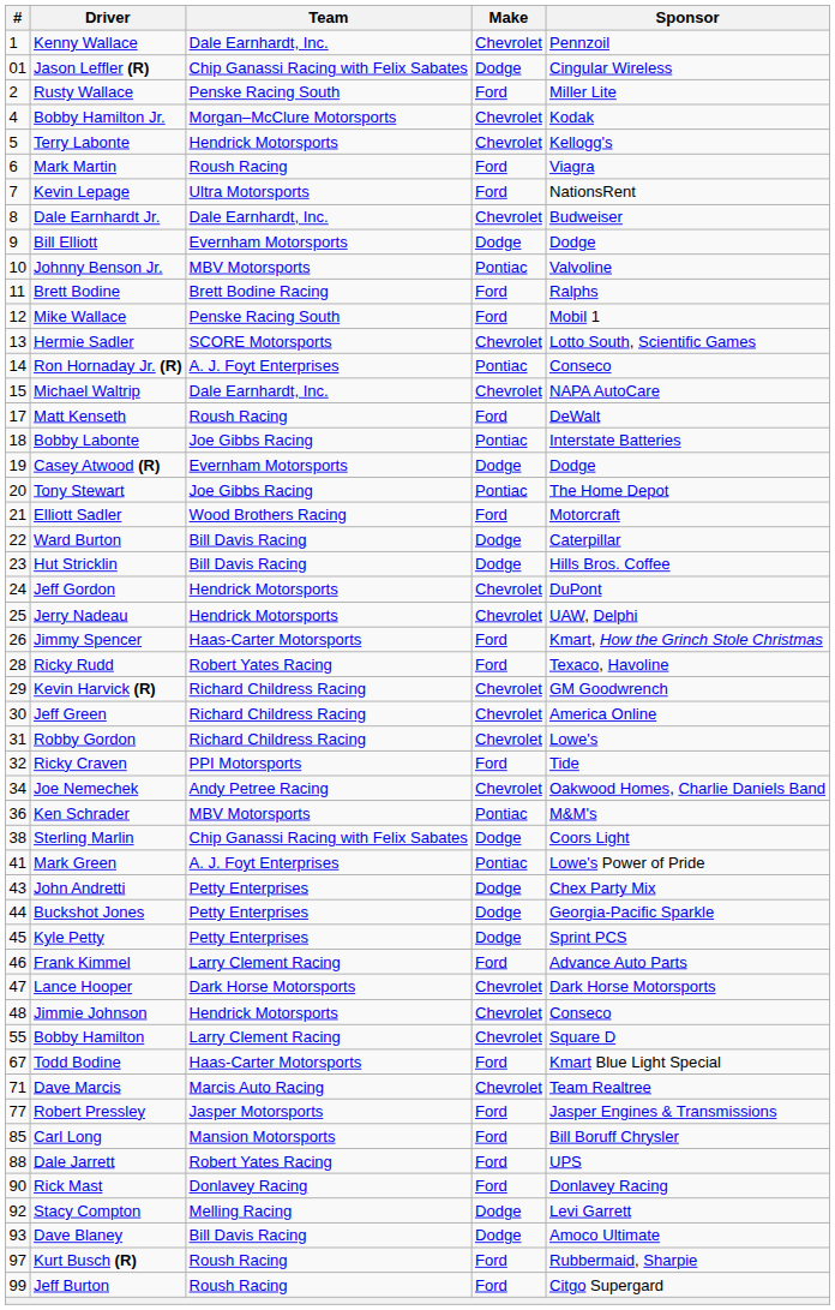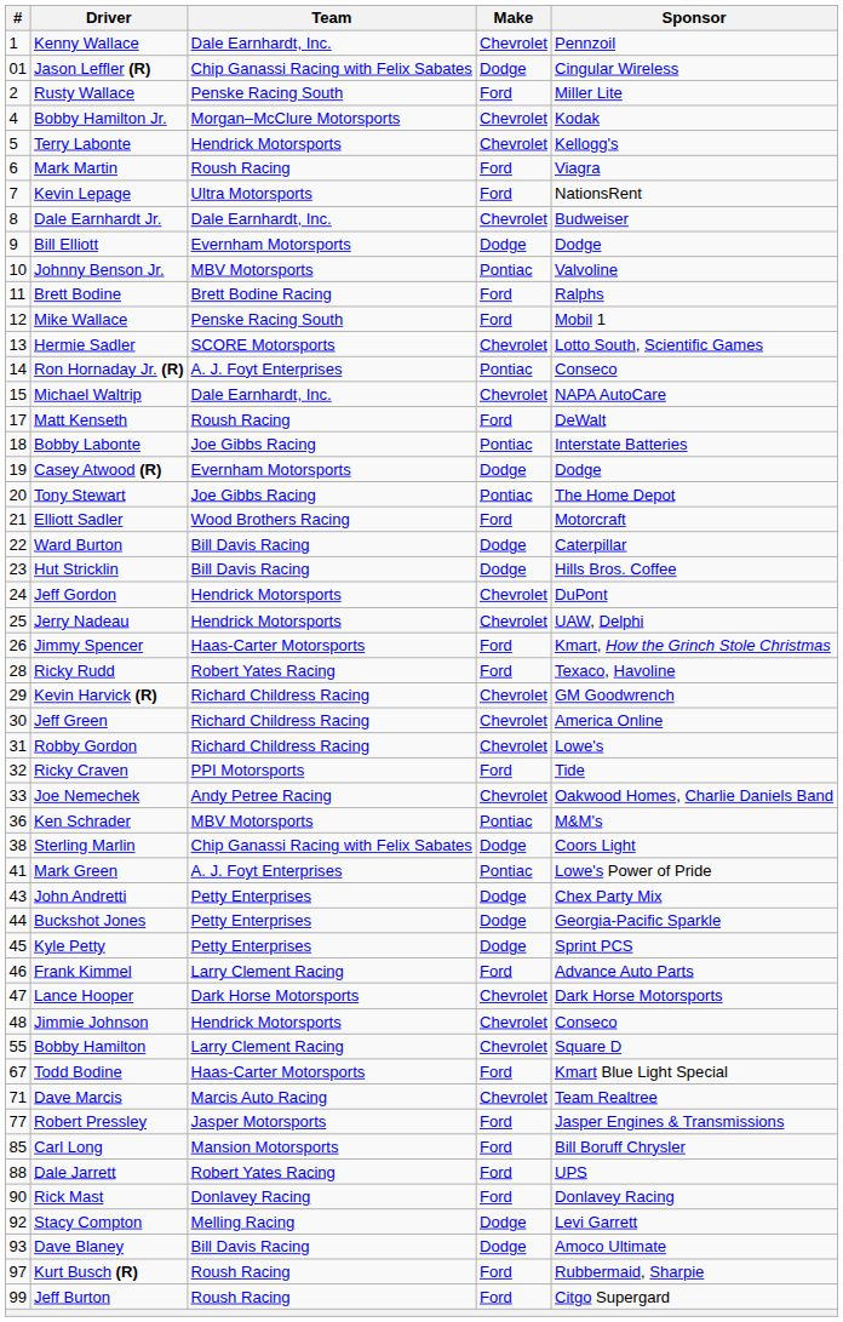 <table class="wikitable" style="font-size:95%">
 <tr>
 <th>#</th>
 <th>Driver</th>
 <th>Team</th>
 <th>Make</th>
 <th>Sponsor</th>
 </tr>
 <tr>
 <td>1</td>
 <td><a href='#'>Kenny Wallace</a></td>
 <td><a href='#'>Dale Earnhardt, Inc.</a></td>
 <td><a href='#'>Chevrolet</a></td>
 <td><a href='#'>Pennzoil</a></td>
 </tr>
 <tr>
 <td>01</td>
 <td><a href='#'>Jason Leffler</a> <strong>(R)</strong></td>
 <td><a href='#'>Chip Ganassi Racing with Felix Sabates</a></td>
 <td><a href='#'>Dodge</a></td>
 <td><a href='#'>Cingular Wireless</a></td>
 </tr>
 <tr>
 <td>2</td>
 <td><a href='#'>Rusty Wallace</a></td>
 <td><a href='#'>Penske Racing South</a></td>
 <td><a href='#'>Ford</a></td>
 <td><a href='#'>Miller Lite</a></td>
 </tr>
 <tr>
 <td>4</td>
 <td><a href='#'>Bobby Hamilton Jr.</a></td>
 <td><a href='#'>Morgan–McClure Motorsports</a></td>
 <td><a href='#'>Chevrolet</a></td>
 <td><a href='#'>Kodak</a></td>
 </tr>
 <tr>
 <td>5</td>
 <td><a href='#'>Terry Labonte</a></td>
 <td><a href='#'>Hendrick Motorsports</a></td>
 <td><a href='#'>Chevrolet</a></td>
 <td><a href='#'>Kellogg's</a></td>
 </tr>
 <tr>
 <td>6</td>
 <td><a href='#'>Mark Martin</a></td>
 <td><a href='#'>Roush Racing</a></td>
 <td><a href='#'>Ford</a></td>
 <td><a href='#'>Viagra</a></td>
 </tr>
 <tr>
 <td>7</td>
 <td><a href='#'>Kevin Lepage</a></td>
 <td><a href='#'>Ultra Motorsports</a></td>
 <td><a href='#'>Ford</a></td>
 <td>NationsRent</td>
 </tr>
 <tr>
 <td>8</td>
 <td><a href='#'>Dale Earnhardt Jr.</a></td>
 <td><a href='#'>Dale Earnhardt, Inc.</a></td>
 <td><a href='#'>Chevrolet</a></td>
 <td><a href='#'>Budweiser</a></td>
 </tr>
 <tr>
 <td>9</td>
 <td><a href='#'>Bill Elliott</a></td>
 <td><a href='#'>Evernham Motorsports</a></td>
 <td><a href='#'>Dodge</a></td>
 <td><a href='#'>Dodge</a></td>
 </tr>
 <tr>
 <td>10</td>
 <td><a href='#'>Johnny Benson Jr.</a></td>
 <td><a href='#'>MBV Motorsports</a></td>
 <td><a href='#'>Pontiac</a></td>
 <td><a href='#'>Valvoline</a></td>
 </tr>
 <tr>
 <td>11</td>
 <td><a href='#'>Brett Bodine</a></td>
 <td><a href='#'>Brett Bodine Racing</a></td>
 <td><a href='#'>Ford</a></td>
 <td><a href='#'>Ralphs</a></td>
 </tr>
 <tr>
 <td>12</td>
 <td><a href='#'>Mike Wallace</a></td>
 <td><a href='#'>Penske Racing South</a></td>
 <td><a href='#'>Ford</a></td>
 <td><a href='#'>Mobil</a> 1</td>
 </tr>
 <tr>
 <td>13</td>
 <td><a href='#'>Hermie Sadler</a></td>
 <td><a href='#'>SCORE Motorsports</a></td>
 <td><a href='#'>Chevrolet</a></td>
 <td><a href='#'>Lotto South</a>, <a href='#'>Scientific Games</a></td>
 </tr>
 <tr>
 <td>14</td>
 <td><a href='#'>Ron Hornaday Jr.</a> <strong>(R)</strong></td>
 <td><a href='#'>A. J. Foyt Enterprises</a></td>
 <td><a href='#'>Pontiac</a></td>
 <td><a href='#'>Conseco</a></td>
 </tr>
 <tr>
 <td>15</td>
 <td><a href='#'>Michael Waltrip</a></td>
 <td><a href='#'>Dale Earnhardt, Inc.</a></td>
 <td><a href='#'>Chevrolet</a></td>
 <td><a href='#'>NAPA AutoCare</a></td>
 </tr>
 <tr>
 <td>17</td>
 <td><a href='#'>Matt Kenseth</a></td>
 <td><a href='#'>Roush Racing</a></td>
 <td><a href='#'>Ford</a></td>
 <td><a href='#'>DeWalt</a></td>
 </tr>
 <tr>
 <td>18</td>
 <td><a href='#'>Bobby Labonte</a></td>
 <td><a href='#'>Joe Gibbs Racing</a></td>
 <td><a href='#'>Pontiac</a></td>
 <td><a href='#'>Interstate Batteries</a></td>
 </tr>
 <tr>
 <td>19</td>
 <td><a href='#'>Casey Atwood</a> <strong>(R)</strong></td>
 <td><a href='#'>Evernham Motorsports</a></td>
 <td><a href='#'>Dodge</a></td>
 <td><a href='#'>Dodge</a></td>
 </tr>
 <tr>
 <td>20</td>
 <td><a href='#'>Tony Stewart</a></td>
 <td><a href='#'>Joe Gibbs Racing</a></td>
 <td><a href='#'>Pontiac</a></td>
 <td><a href='#'>The Home Depot</a></td>
 </tr>
 <tr>
 <td>21</td>
 <td><a href='#'>Elliott Sadler</a></td>
 <td><a href='#'>Wood Brothers Racing</a></td>
 <td><a href='#'>Ford</a></td>
 <td><a href='#'>Motorcraft</a></td>
 </tr>
 <tr>
 <td>22</td>
 <td><a href='#'>Ward Burton</a></td>
 <td><a href='#'>Bill Davis Racing</a></td>
 <td><a href='#'>Dodge</a></td>
 <td><a href='#'>Caterpillar</a></td>
 </tr>
 <tr>
 <td>23</td>
 <td><a href='#'>Hut Stricklin</a></td>
 <td><a href='#'>Bill Davis Racing</a></td>
 <td><a href='#'>Dodge</a></td>
 <td><a href='#'>Hills Bros. Coffee</a></td>
 </tr>
 <tr>
 <td>24</td>
 <td><a href='#'>Jeff Gordon</a></td>
 <td><a href='#'>Hendrick Motorsports</a></td>
 <td><a href='#'>Chevrolet</a></td>
 <td><a href='#'>DuPont</a></td>
 </tr>
 <tr>
 <td>25</td>
 <td><a href='#'>Jerry Nadeau</a></td>
 <td><a href='#'>Hendrick Motorsports</a></td>
 <td><a href='#'>Chevrolet</a></td>
 <td><a href='#'>UAW</a>, <a href='#'>Delphi</a></td>
 </tr>
 <tr>
 <td>26</td>
 <td><a href='#'>Jimmy Spencer</a></td>
 <td><a href='#'>Haas-Carter Motorsports</a></td>
 <td><a href='#'>Ford</a></td>
 <td><a href='#'>Kmart</a>, <em><a href='#'>How the Grinch Stole Christmas</a></em></td>
 </tr>
 <tr>
 <td>28</td>
 <td><a href='#'>Ricky Rudd</a></td>
 <td><a href='#'>Robert Yates Racing</a></td>
 <td><a href='#'>Ford</a></td>
 <td><a href='#'>Texaco</a>, <a href='#'>Havoline</a></td>
 </tr>
 <tr>
 <td>29</td>
 <td><a href='#'>Kevin Harvick</a> <strong>(R)</strong></td>
 <td><a href='#'>Richard Childress Racing</a></td>
 <td><a href='#'>Chevrolet</a></td>
 <td><a href='#'>GM Goodwrench</a></td>
 </tr>
 <tr>
 <td>30</td>
 <td><a href='#'>Jeff Green</a></td>
 <td><a href='#'>Richard Childress Racing</a></td>
 <td><a href='#'>Chevrolet</a></td>
 <td><a href='#'>America Online</a></td>
 </tr>
 <tr>
 <td>31</td>
 <td><a href='#'>Robby Gordon</a></td>
 <td><a href='#'>Richard Childress Racing</a></td>
 <td><a href='#'>Chevrolet</a></td>
 <td><a href='#'>Lowe's</a></td>
 </tr>
 <tr>
 <td>32</td>
 <td><a href='#'>Ricky Craven</a></td>
 <td><a href='#'>PPI Motorsports</a></td>
 <td><a href='#'>Ford</a></td>
 <td><a href='#'>Tide</a></td>
 </tr>
 <tr>
-<td>34</td>
+<td>33</td>
 <td><a href='#'>Joe Nemechek</a></td>
 <td><a href='#'>Andy Petree Racing</a></td>
 <td><a href='#'>Chevrolet</a></td>
 <td><a href='#'>Oakwood Homes</a>, <a href='#'>Charlie Daniels Band</a></td>
 </tr>
 <tr>
 <td>36</td>
 <td><a href='#'>Ken Schrader</a></td>
 <td><a href='#'>MBV Motorsports</a></td>
 <td><a href='#'>Pontiac</a></td>
 <td><a href='#'>M&M's</a></td>
 </tr>
 <tr>
 <td>38</td>
 <td><a href='#'>Sterling Marlin</a></td>
 <td><a href='#'>Chip Ganassi Racing with Felix Sabates</a></td>
 <td><a href='#'>Dodge</a></td>
 <td><a href='#'>Coors Light</a></td>
 </tr>
 <tr>
 <td>41</td>
 <td><a href='#'>Mark Green</a></td>
 <td><a href='#'>A. J. Foyt Enterprises</a></td>
 <td><a href='#'>Pontiac</a></td>
 <td><a href='#'>Lowe's</a> Power of Pride</td>
 </tr>
 <tr>
 <td>43</td>
 <td><a href='#'>John Andretti</a></td>
 <td><a href='#'>Petty Enterprises</a></td>
 <td><a href='#'>Dodge</a></td>
 <td><a href='#'>Chex Party Mix</a></td>
 </tr>
 <tr>
 <td>44</td>
 <td><a href='#'>Buckshot Jones</a></td>
 <td><a href='#'>Petty Enterprises</a></td>
 <td><a href='#'>Dodge</a></td>
 <td><a href='#'>Georgia-Pacific Sparkle</a></td>
 </tr>
 <tr>
 <td>45</td>
 <td><a href='#'>Kyle Petty</a></td>
 <td><a href='#'>Petty Enterprises</a></td>
 <td><a href='#'>Dodge</a></td>
 <td><a href='#'>Sprint PCS</a></td>
 </tr>
 <tr>
 <td>46</td>
 <td><a href='#'>Frank Kimmel</a></td>
 <td><a href='#'>Larry Clement Racing</a></td>
 <td><a href='#'>Ford</a></td>
 <td><a href='#'>Advance Auto Parts</a></td>
 </tr>
 <tr>
 <td>47</td>
 <td><a href='#'>Lance Hooper</a></td>
 <td><a href='#'>Dark Horse Motorsports</a></td>
 <td><a href='#'>Chevrolet</a></td>
 <td><a href='#'>Dark Horse Motorsports</a></td>
 </tr>
 <tr>
 <td>48</td>
 <td><a href='#'>Jimmie Johnson</a></td>
 <td><a href='#'>Hendrick Motorsports</a></td>
 <td><a href='#'>Chevrolet</a></td>
 <td><a href='#'>Conseco</a></td>
 </tr>
 <tr>
 <td>55</td>
 <td><a href='#'>Bobby Hamilton</a></td>
 <td><a href='#'>Larry Clement Racing</a></td>
 <td><a href='#'>Chevrolet</a></td>
 <td><a href='#'>Square D</a></td>
 </tr>
 <tr>
 <td>67</td>
 <td><a href='#'>Todd Bodine</a></td>
 <td><a href='#'>Haas-Carter Motorsports</a></td>
 <td><a href='#'>Ford</a></td>
 <td><a href='#'>Kmart</a> Blue Light Special</td>
 </tr>
 <tr>
 <td>71</td>
 <td><a href='#'>Dave Marcis</a></td>
 <td><a href='#'>Marcis Auto Racing</a></td>
 <td><a href='#'>Chevrolet</a></td>
 <td><a href='#'>Team Realtree</a></td>
 </tr>
 <tr>
 <td>77</td>
 <td><a href='#'>Robert Pressley</a></td>
 <td><a href='#'>Jasper Motorsports</a></td>
 <td><a href='#'>Ford</a></td>
 <td><a href='#'>Jasper Engines & Transmissions</a></td>
 </tr>
 <tr>
 <td>85</td>
 <td><a href='#'>Carl Long</a></td>
 <td><a href='#'>Mansion Motorsports</a></td>
 <td><a href='#'>Ford</a></td>
 <td><a href='#'>Bill Boruff Chrysler</a></td>
 </tr>
 <tr>
 <td>88</td>
 <td><a href='#'>Dale Jarrett</a></td>
 <td><a href='#'>Robert Yates Racing</a></td>
 <td><a href='#'>Ford</a></td>
 <td><a href='#'>UPS</a></td>
 </tr>
 <tr>
 <td>90</td>
 <td><a href='#'>Rick Mast</a></td>
 <td><a href='#'>Donlavey Racing</a></td>
 <td><a href='#'>Ford</a></td>
 <td><a href='#'>Donlavey Racing</a></td>
 </tr>
 <tr>
 <td>92</td>
 <td><a href='#'>Stacy Compton</a></td>
 <td><a href='#'>Melling Racing</a></td>
 <td><a href='#'>Dodge</a></td>
 <td><a href='#'>Levi Garrett</a></td>
 </tr>
 <tr>
 <td>93</td>
 <td><a href='#'>Dave Blaney</a></td>
 <td><a href='#'>Bill Davis Racing</a></td>
 <td><a href='#'>Dodge</a></td>
 <td><a href='#'>Amoco Ultimate</a></td>
 </tr>
 <tr>
 <td>97</td>
 <td><a href='#'>Kurt Busch</a> <strong>(R)</strong></td>
 <td><a href='#'>Roush Racing</a></td>
 <td><a href='#'>Ford</a></td>
 <td><a href='#'>Rubbermaid</a>, <a href='#'>Sharpie</a></td>
 </tr>
 <tr>
 <td>99</td>
 <td><a href='#'>Jeff Burton</a></td>
 <td><a href='#'>Roush Racing</a></td>
 <td><a href='#'>Ford</a></td>
 <td><a href='#'>Citgo</a> Supergard</td>
 </tr>
 <tr>
 <th colspan="5"></th>
 </tr>
 </table>
